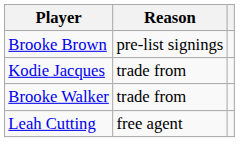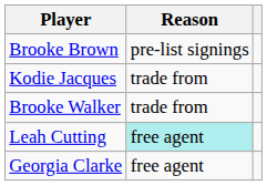 <table class="wikitable">
 <tr>
 <th>Player</th>
 <th>Reason</th>
 <th></th>
 </tr>
 <tr>
 <td><a href='#'>Brooke Brown</a></td>
 <td>pre-list signings</td>
 <td></td>
 </tr>
 <tr>
 <td><a href='#'>Kodie Jacques</a></td>
 <td>trade from </td>
 <td></td>
 </tr>
 <tr>
 <td><a href='#'>Brooke Walker</a></td>
 <td>trade from </td>
 <td></td>
 </tr>
 <tr>
 <td><a href='#'>Leah Cutting</a></td>
+<td style="background: paleturquoise;">free agent</td>
+<td></td>
+</tr>
+<tr>
+<td><a href='#'>Georgia Clarke</a></td>
 <td>free agent</td>
 <td></td>
 </tr>
 </table>
